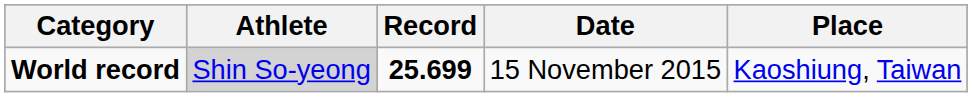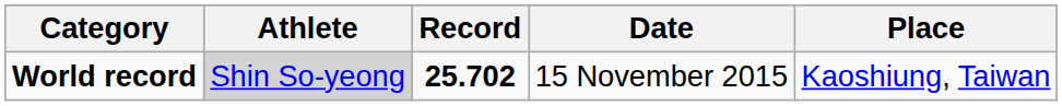 <table class="wikitable" style="text-align:center">
 <tr>
 <th>Category</th>
 <th>Athlete</th>
 <th>Record</th>
 <th>Date</th>
 <th>Place</th>
 </tr>
 <tr>
 <td><strong>World record </strong></td>
 <td align="left" style="background: lightgrey;"> <a href='#'>Shin So-yeong</a></td>
-<td><strong>25.699</strong></td>
+<td><strong>25.702</strong></td>
 <td>15 November 2015</td>
 <td><a href='#'>Kaoshiung</a>, <a href='#'>Taiwan</a></td>
 </tr>
 </table>
